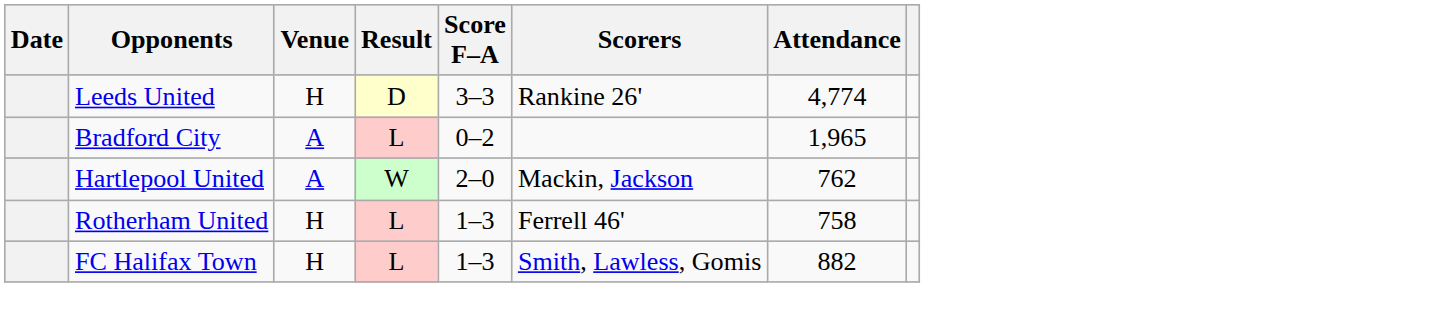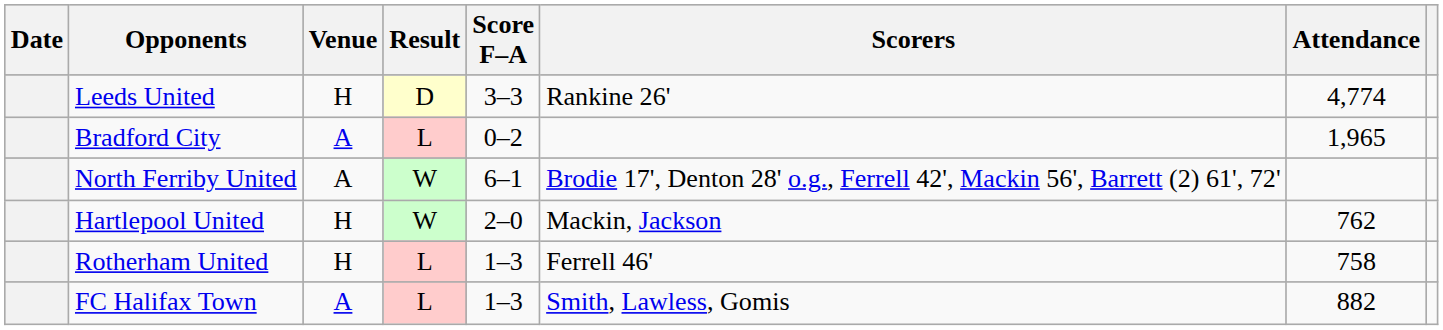 <table class="wikitable plainrowheaders sortable" style="text-align:center;">
 <tr>
 <th scope="col">Date</th>
 <th scope="col">Opponents</th>
 <th scope="col">Venue</th>
 <th scope="col">Result</th>
 <th scope="col">Score<br>F–A</th>
 <th scope="col" class="unsortable">Scorers</th>
 <th scope="col">Attendance</th>
 <th scope="col" class="unsortable"></th>
 </tr>
 <tr>
 <th scope="row"></th>
 <td style="text-align:left;"><a href='#'>Leeds United</a></td>
 <td>H</td>
 <td style=background-color:#FFFFCC>D</td>
 <td>3–3</td>
 <td style="text-align:left;">Rankine 26'</td>
 <td>4,774</td>
 <td></td>
 </tr>
 <tr>
 <th scope="row"></th>
 <td style="text-align:left;"><a href='#'>Bradford City</a></td>
 <td><a href='#'>A</a></td>
 <td style=background-color:#FFCCCC>L</td>
 <td>0–2</td>
 <td style="text-align:left;"></td>
 <td>1,965</td>
 <td></td>
 </tr>
 <tr>
 <th scope="row"></th>
+<td style="text-align:left;"><a href='#'>North Ferriby United</a></td>
+<td>A</td>
+<td style=background-color:#CCFFCC>W</td>
+<td>6–1</td>
+<td style="text-align:left;"><a href='#'>Brodie</a> 17', Denton 28' <a href='#'>o.g.</a>, <a href='#'>Ferrell</a> 42', <a href='#'>Mackin</a> 56', <a href='#'>Barrett</a> (2) 61', 72'</td>
+<td></td>
+<td></td>
+</tr>
+<tr>
+<th scope="row"></th>
 <td style="text-align:left;"><a href='#'>Hartlepool United</a></td>
-<td><a href='#'>A</a></td>
+<td>H</td>
 <td style=background-color:#CCFFCC>W</td>
 <td>2–0</td>
 <td style="text-align:left;">Mackin, <a href='#'>Jackson</a></td>
 <td>762</td>
 <td></td>
 </tr>
 <tr>
 <th scope="row"></th>
 <td style="text-align:left;"><a href='#'>Rotherham United</a></td>
 <td>H</td>
 <td style=background-color:#FFCCCC>L</td>
 <td>1–3</td>
 <td style="text-align:left;">Ferrell 46'</td>
 <td>758</td>
 <td></td>
 </tr>
 <tr>
 <th scope="row"></th>
 <td style="text-align:left;"><a href='#'>FC Halifax Town</a></td>
-<td>H</td>
+<td><a href='#'>A</a></td>
 <td style=background-color:#FFCCCC>L</td>
 <td>1–3</td>
 <td style="text-align:left;"><a href='#'>Smith</a>, <a href='#'>Lawless</a>, Gomis</td>
 <td>882</td>
 <td></td>
 </tr>
 </table>
